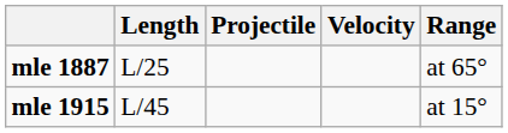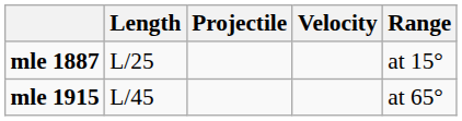 <table class="wikitable">
 <tr>
 <th></th>
 <th>Length</th>
 <th>Projectile</th>
 <th>Velocity</th>
 <th>Range</th>
 </tr>
 <tr>
 <td><strong>mle 1887</strong></td>
 <td> L/25</td>
 <td></td>
 <td></td>
-<td> at 65°</td>
+<td> at 15°</td>
 </tr>
 <tr>
 <td><strong>mle 1915</strong></td>
 <td> L/45</td>
 <td></td>
 <td></td>
-<td> at 15°</td>
+<td> at 65°</td>
 </tr>
 </table>
